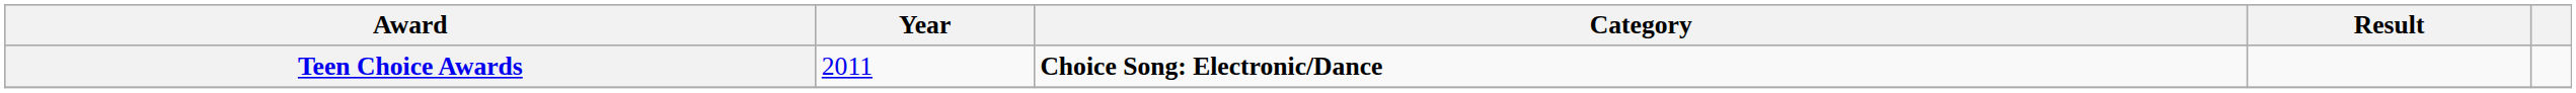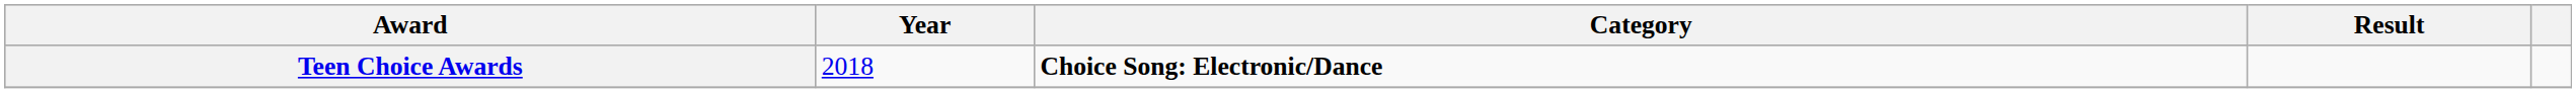 <table class="wikitable sortable plainrowheaders" style="width: 100%;">
 <tr>
 <th scope="col">Award</th>
 <th scope="col">Year</th>
 <th scope="col">Category</th>
 <th scope="col">Result</th>
 <th scope="col" class="unsortable"></th>
 </tr>
 <tr>
 <th scope="row"><a href='#'>Teen Choice Awards</a></th>
-<td><a href='#'>2011</a></td>
+<td><a href='#'>2018</a></td>
 <td><strong>Choice Song: Electronic/Dance</strong></td>
 <td></td>
 <td style="text-align:center;"></td>
 </tr>
 <tr>
 </tr>
 </table>
